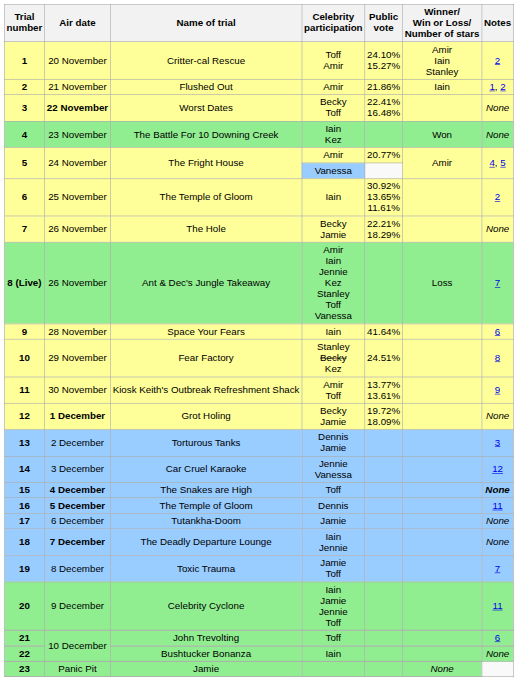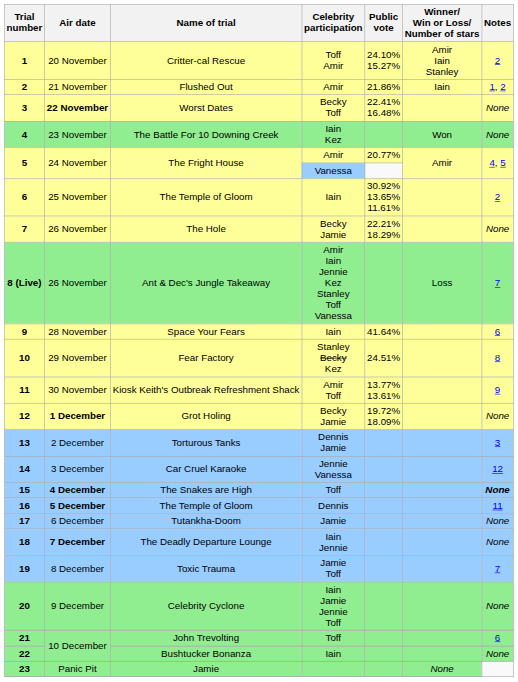 <table class=wikitable style="text-align:center">
 <tr>
 <th scope="col">Trial<br>number</th>
 <th scope="col">Air date</th>
 <th scope="col">Name of trial</th>
 <th scope="col">Celebrity<br>participation</th>
 <th scope="col">Public<br>vote</th>
 <th scope="col">Winner/<br>Win or Loss/<br>Number of stars</th>
 <th scope="col">Notes</th>
 </tr>
 <tr style="background:#ff9;">
 <td><strong>1</strong></td>
 <td>20 November</td>
 <td>Critter-cal Rescue</td>
 <td>Toff<br>Amir</td>
 <td>24.10%<br>15.27%</td>
 <td>Amir<br>Iain<br>Stanley</td>
 <td><a href='#'>2</a></td>
 </tr>
 <tr style="background:#ff9;">
 <td><strong>2</strong></td>
 <td>21 November</td>
 <td>Flushed Out</td>
 <td>Amir</td>
 <td>21.86%</td>
 <td>Iain</td>
 <td><a href='#'>1</a>, <a href='#'>2</a></td>
 </tr>
 <tr style="background:#ff9;">
 <td><strong>3</strong></td>
 <td><strong>22 November</strong></td>
 <td>Worst Dates</td>
 <td>Becky<br>Toff</td>
 <td>22.41%<br>16.48%</td>
 <td></td>
 <td><em>None</em></td>
 </tr>
 <tr style="background:lightgreen">
 <td><strong>4</strong></td>
 <td>23 November</td>
 <td>The Battle For 10 Downing Creek</td>
 <td>Iain<br>Kez</td>
 <td></td>
 <td>Won</td>
 <td><em>None</em></td>
 </tr>
 <tr style="background:#ff9;">
 <td rowspan=2><strong>5</strong></td>
 <td rowspan=2>24 November</td>
 <td rowspan=2>The Fright House</td>
 <td>Amir</td>
 <td>20.77%</td>
 <td rowspan=2>Amir</td>
 <td rowspan=2><a href='#'>4</a>, <a href='#'>5</a></td>
 </tr>
 <tr>
 <td style="background:#99CCFF;">Vanessa</td>
 <td></td>
 </tr>
 <tr style="background:#ff9;">
 <td><strong>6</strong></td>
 <td>25 November</td>
 <td>The Temple of Gloom</td>
 <td>Iain</td>
 <td>30.92%<br>13.65%<br>11.61%</td>
 <td></td>
 <td><a href='#'>2</a></td>
 </tr>
 <tr style="background:#ff9;">
 <td><strong>7</strong></td>
 <td>26 November</td>
 <td>The Hole</td>
 <td>Becky<br>Jamie</td>
 <td>22.21%<br>18.29%</td>
 <td></td>
 <td><em>None</em></td>
 </tr>
 <tr style="background:lightgreen;">
 <td><strong>8 (Live)</strong></td>
 <td>26 November</td>
 <td>Ant & Dec's Jungle Takeaway</td>
 <td>Amir<br>Iain<br>Jennie<br>Kez<br>Stanley<br>Toff<br>Vanessa</td>
 <td></td>
 <td>Loss</td>
 <td><a href='#'>7</a></td>
 </tr>
 <tr style="background:#ff9;">
 <td><strong>9</strong></td>
 <td>28 November</td>
 <td>Space Your Fears</td>
 <td>Iain</td>
 <td>41.64%</td>
 <td></td>
 <td><a href='#'>6</a></td>
 </tr>
 <tr style="background:#ff9;">
 <td><strong>10</strong></td>
 <td>29 November</td>
 <td>Fear Factory</td>
 <td>Stanley<br><s>Becky</s><br>Kez</td>
 <td>24.51%</td>
 <td></td>
 <td><a href='#'>8</a></td>
 </tr>
 <tr style="background:#ff9;">
 <td><strong>11</strong></td>
 <td>30 November</td>
 <td>Kiosk Keith's Outbreak Refreshment Shack</td>
 <td>Amir<br>Toff</td>
 <td>13.77%<br>13.61%</td>
 <td></td>
 <td><a href='#'>9</a></td>
 </tr>
 <tr style="background:#ff9;">
 <td><strong>12</strong></td>
 <td><strong>1 December</strong></td>
 <td>Grot Holing</td>
 <td>Becky<br>Jamie</td>
 <td>19.72%<br>18.09%</td>
 <td></td>
 <td><em>None</em></td>
 </tr>
 <tr style="background:#99CCFF;">
 <td><strong>13</strong></td>
 <td>2 December</td>
 <td>Torturous Tanks</td>
 <td>Dennis<br>Jamie</td>
 <td></td>
 <td></td>
 <td><a href='#'>3</a></td>
 </tr>
 <tr style="background:#99CCFF;">
 <td><strong>14</strong></td>
 <td>3 December</td>
 <td>Car Cruel Karaoke</td>
 <td>Jennie<br>Vanessa</td>
 <td></td>
 <td></td>
 <td><a href='#'>12</a></td>
 </tr>
 <tr style="background:#99CCFF;">
 <td><strong>15</strong></td>
 <td><strong>4 December</strong></td>
 <td>The Snakes are High</td>
 <td>Toff</td>
 <td></td>
 <td></td>
 <td><strong><em>None</em></strong></td>
 </tr>
 <tr style="background:#99CCFF;">
 <td><strong>16</strong></td>
 <td><strong>5 December</strong></td>
 <td>The Temple of Gloom</td>
 <td>Dennis</td>
 <td></td>
 <td></td>
 <td><a href='#'>11</a></td>
 </tr>
 <tr style="background:#99CCFF;">
 <td><strong>17</strong></td>
 <td>6 December</td>
 <td>Tutankha-Doom</td>
 <td>Jamie</td>
 <td></td>
 <td></td>
 <td><em>None</em></td>
 </tr>
 <tr style="background:#99CCFF;">
 <td><strong>18</strong></td>
 <td><strong>7 December</strong></td>
 <td>The Deadly Departure Lounge</td>
 <td>Iain<br>Jennie</td>
 <td></td>
 <td></td>
 <td><em>None</em></td>
 </tr>
 <tr style="background:#99CCFF;">
 <td><strong>19</strong></td>
 <td>8 December</td>
 <td>Toxic Trauma</td>
 <td>Jamie<br>Toff</td>
 <td></td>
 <td></td>
 <td><a href='#'>7</a></td>
 </tr>
 <tr style="background:lightgreen">
 <td><strong>20</strong></td>
 <td>9 December</td>
 <td>Celebrity Cyclone</td>
 <td>Iain<br>Jamie<br>Jennie<br>Toff</td>
 <td></td>
 <td></td>
-<td><a href='#'>11</a></td>
+<td><em>None</em></td>
 </tr>
 <tr>
 </tr>
 <tr style="background:lightgreen;">
 <td><strong>21</strong></td>
 <td rowspan="3">10 December</td>
 <td>John Trevolting</td>
 <td>Toff</td>
 <td></td>
 <td></td>
 <td><a href='#'>6</a></td>
 </tr>
 <tr>
 </tr>
 <tr style="background:lightgreen;">
 <td><strong>22</strong></td>
 <td>Bushtucker Bonanza</td>
 <td>Iain</td>
 <td></td>
 <td></td>
 <td><em>None</em></td>
 </tr>
 <tr>
 </tr>
 <tr style="background:lightgreen;">
 <td><strong>23</strong></td>
 <td>Panic Pit</td>
 <td>Jamie</td>
 <td></td>
 <td></td>
 <td><em>None</em></td>
 </tr>
 <tr>
 </tr>
 </table>
